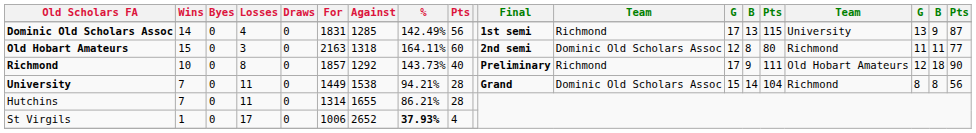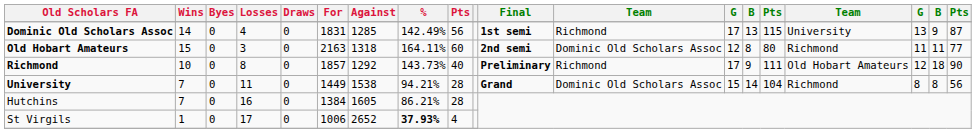 <table style="font-size: 85%; text-align: left;" class="wikitable">
 <tr>
 <th style="color:crimson">Old Scholars FA</th>
 <th style="color:crimson">Wins</th>
 <th style="color:crimson">Byes</th>
 <th style="color:crimson">Losses</th>
 <th style="color:crimson">Draws</th>
 <th style="color:crimson">For</th>
 <th style="color:crimson">Against</th>
 <th style="color:crimson">%</th>
 <th style="color:crimson">Pts</th>
 <th></th>
 <th style="color:green">Final</th>
 <th style="color:green">Team</th>
 <th style="color:green">G</th>
 <th style="color:green">B</th>
 <th style="color:green">Pts</th>
 <th style="color:green">Team</th>
 <th style="color:green">G</th>
 <th style="color:green">B</th>
 <th style="color:green">Pts</th>
 </tr>
 <tr>
 </tr>
 <tr>
 </tr>
 <tr>
 <td><strong>	Dominic Old Scholars Assoc	</strong></td>
 <td>14</td>
 <td>0</td>
 <td>4</td>
 <td>0</td>
 <td>1831</td>
 <td>1285</td>
 <td>142.49%</td>
 <td>56</td>
 <td></td>
 <td><strong>1st semi</strong></td>
 <td>Richmond</td>
 <td>17</td>
 <td>13</td>
 <td>115</td>
 <td>University</td>
 <td>13</td>
 <td>9</td>
 <td>87</td>
 </tr>
 <tr>
 <td><strong>	Old Hobart Amateurs	</strong></td>
 <td>15</td>
 <td>0</td>
 <td>3</td>
 <td>0</td>
 <td>2163</td>
 <td>1318</td>
 <td>164.11%</td>
 <td>60</td>
 <td></td>
 <td><strong>2nd semi</strong></td>
 <td>Dominic Old Scholars Assoc</td>
 <td>12</td>
 <td>8</td>
 <td>80</td>
 <td>Richmond</td>
 <td>11</td>
 <td>11</td>
 <td>77</td>
 </tr>
 <tr>
 <td><strong>	Richmond	</strong></td>
 <td>10</td>
 <td>0</td>
 <td>8</td>
 <td>0</td>
 <td>1857</td>
 <td>1292</td>
 <td>143.73%</td>
 <td>40</td>
 <td></td>
 <td><strong>Preliminary</strong></td>
 <td>Richmond</td>
 <td>17</td>
 <td>9</td>
 <td>111</td>
 <td>Old Hobart Amateurs</td>
 <td>12</td>
 <td>18</td>
 <td>90</td>
 </tr>
 <tr>
 <td><strong>	University	</strong></td>
 <td>7</td>
 <td>0</td>
 <td>11</td>
 <td>0</td>
 <td>1449</td>
 <td>1538</td>
 <td>94.21%</td>
 <td>28</td>
 <td></td>
 <td><strong>Grand</strong></td>
 <td>Dominic Old Scholars Assoc</td>
 <td>15</td>
 <td>14</td>
 <td>104</td>
 <td>Richmond</td>
 <td>8</td>
 <td>8</td>
 <td>56</td>
 </tr>
 <tr>
 <td>Hutchins</td>
 <td>7</td>
 <td>0</td>
-<td>11</td>
+<td>16</td>
 <td>0</td>
-<td>1314</td>
-<td>1655</td>
+<td>1384</td>
+<td>1605</td>
 <td>86.21%</td>
 <td>28</td>
 <td></td>
 </tr>
 <tr>
 <td>St Virgils</td>
 <td>1</td>
 <td>0</td>
 <td>17</td>
 <td>0</td>
 <td>1006</td>
 <td>2652</td>
 <td><strong>37.93%</strong></td>
 <td>4</td>
 <td></td>
 </tr>
 <tr>
 </tr>
 </table>
